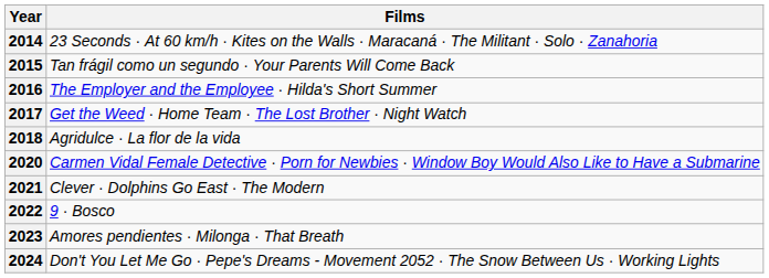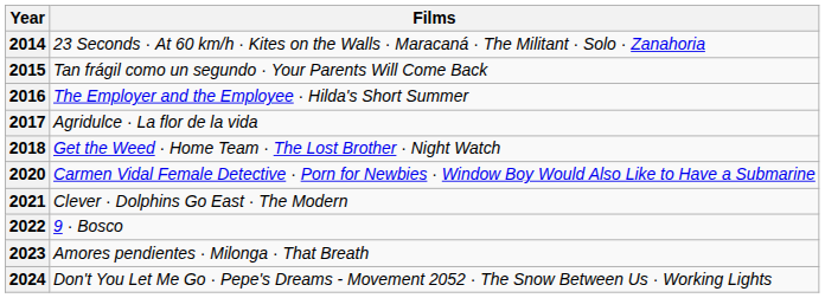 <table class="wikitable">
 <tr>
 <th>Year</th>
 <th>Films</th>
 </tr>
 <tr>
 <th>2014</th>
 <td><em>23 Seconds</em> · <em>At 60 km/h</em> · <em>Kites on the Walls</em> · <em>Maracaná</em> · <em>The Militant</em> · <em>Solo</em> · <em><a href='#'>Zanahoria</a></em></td>
 </tr>
 <tr>
 <th>2015</th>
 <td><em>Tan frágil como un segundo</em> · <em>Your Parents Will Come Back</em></td>
 </tr>
 <tr>
 <th>2016</th>
 <td><em><a href='#'>The Employer and the Employee</a></em> · <em>Hilda's Short Summer</em></td>
 </tr>
 <tr>
 <th>2017</th>
-<td><em><a href='#'>Get the Weed</a></em> · <em>Home Team</em> · <em><a href='#'>The Lost Brother</a></em> · <em>Night Watch</em></td>
+<td><em>Agridulce</em> · <em>La flor de la vida</em></td>
 </tr>
 <tr>
 <th>2018</th>
-<td><em>Agridulce</em> · <em>La flor de la vida</em></td>
+<td><em><a href='#'>Get the Weed</a></em> · <em>Home Team</em> · <em><a href='#'>The Lost Brother</a></em> · <em>Night Watch</em></td>
 </tr>
 <tr>
 <th>2020</th>
 <td><em><a href='#'>Carmen Vidal Female Detective</a></em> · <em><a href='#'>Porn for Newbies</a></em> · <em><a href='#'>Window Boy Would Also Like to Have a Submarine</a></em></td>
 </tr>
 <tr>
 <th>2021</th>
 <td><em>Clever</em> · <em>Dolphins Go East</em> · <em>The Modern</em></td>
 </tr>
 <tr>
 <th>2022</th>
 <td><em><a href='#'>9</a></em> · <em>Bosco</em></td>
 </tr>
 <tr>
 <th>2023</th>
 <td><em>Amores pendientes</em> · <em>Milonga</em> · <em>That Breath</em></td>
 </tr>
 <tr>
 <th>2024</th>
 <td><em>Don't You Let Me Go</em> · <em>Pepe's Dreams - Movement 2052</em> · <em>The Snow Between Us</em> · <em>Working Lights</em></td>
 </tr>
 </table>
